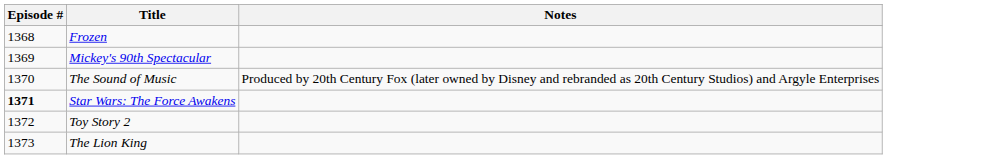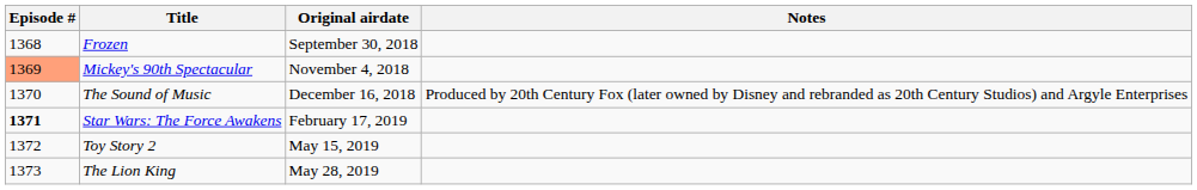 <table class="wikitable sortable">
 <tr>
 <th>Episode #</th>
 <th>Title</th>
+<th>Original airdate</th>
 <th>Notes</th>
 </tr>
 <tr>
 <td>1368</td>
 <td><em><a href='#'>Frozen</a></em></td>
+<td>September 30, 2018</td>
 <td></td>
 </tr>
 <tr>
-<td>1369</td>
+<td style="background: lightsalmon;">1369</td>
 <td><em><a href='#'>Mickey's 90th Spectacular</a></em></td>
+<td>November 4, 2018</td>
 <td></td>
 </tr>
 <tr>
 <td>1370</td>
 <td><em>The Sound of Music</em></td>
+<td>December 16, 2018</td>
 <td>Produced by 20th Century Fox (later owned by Disney and rebranded as 20th Century Studios) and Argyle Enterprises</td>
 </tr>
 <tr>
 <td><strong>1371</strong></td>
 <td><em><a href='#'>Star Wars: The Force Awakens</a></em></td>
+<td>February 17, 2019</td>
 <td></td>
 </tr>
 <tr>
 <td>1372</td>
 <td><em>Toy Story 2</em></td>
+<td>May 15, 2019</td>
 <td></td>
 </tr>
 <tr>
 <td>1373</td>
 <td><em>The Lion King</em></td>
+<td>May 28, 2019</td>
 <td></td>
 </tr>
 </table>
